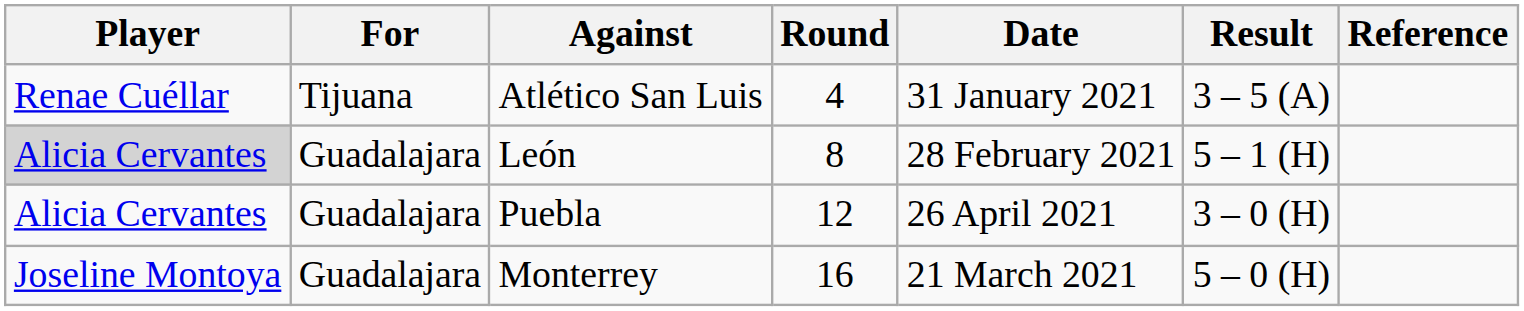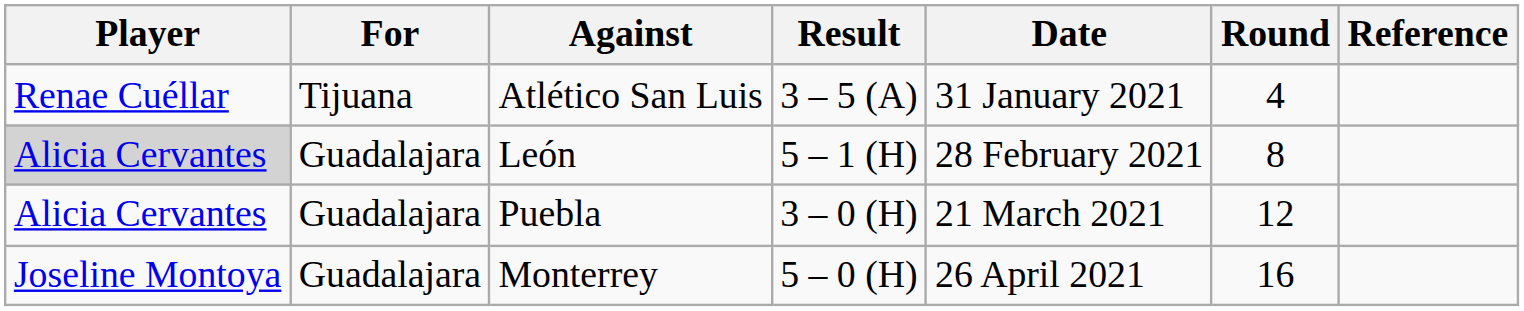 <table class="wikitable sortable">
 <tr>
 <th>Player</th>
 <th>For</th>
 <th>Against</th>
+<th>Result</th>
+<th>Date</th>
 <th>Round</th>
-<th>Date</th>
-<th>Result</th>
 <th>Reference</th>
 </tr>
 <tr>
 <td> <a href='#'>Renae Cuéllar</a></td>
 <td>Tijuana</td>
 <td>Atlético San Luis</td>
+<td align=center>3 – 5 (A)</td>
+<td>31 January 2021</td>
 <td align=center>4</td>
-<td>31 January 2021</td>
-<td align=center>3 – 5 (A)</td>
 <td align=center></td>
 </tr>
 <tr>
 <td style="background: lightgrey;"> <a href='#'>Alicia Cervantes</a></td>
 <td>Guadalajara</td>
 <td>León</td>
+<td align=center>5 – 1 (H)</td>
+<td>28 February 2021</td>
 <td align=center>8</td>
-<td>28 February 2021</td>
-<td align=center>5 – 1 (H)</td>
 <td align=center></td>
 </tr>
 <tr>
 <td> <a href='#'>Alicia Cervantes</a></td>
 <td>Guadalajara</td>
 <td>Puebla</td>
+<td align=center>3 – 0 (H)</td>
+<td>21 March 2021</td>
 <td align=center>12</td>
-<td>26 April 2021</td>
-<td align=center>3 – 0 (H)</td>
 <td align=center></td>
 </tr>
 <tr>
 <td> <a href='#'>Joseline Montoya</a></td>
 <td>Guadalajara</td>
 <td>Monterrey</td>
+<td align=center>5 – 0 (H)</td>
+<td>26 April 2021</td>
 <td align=center>16</td>
-<td>21 March 2021</td>
-<td align=center>5 – 0 (H)</td>
 <td align=center></td>
 </tr>
 </table>
